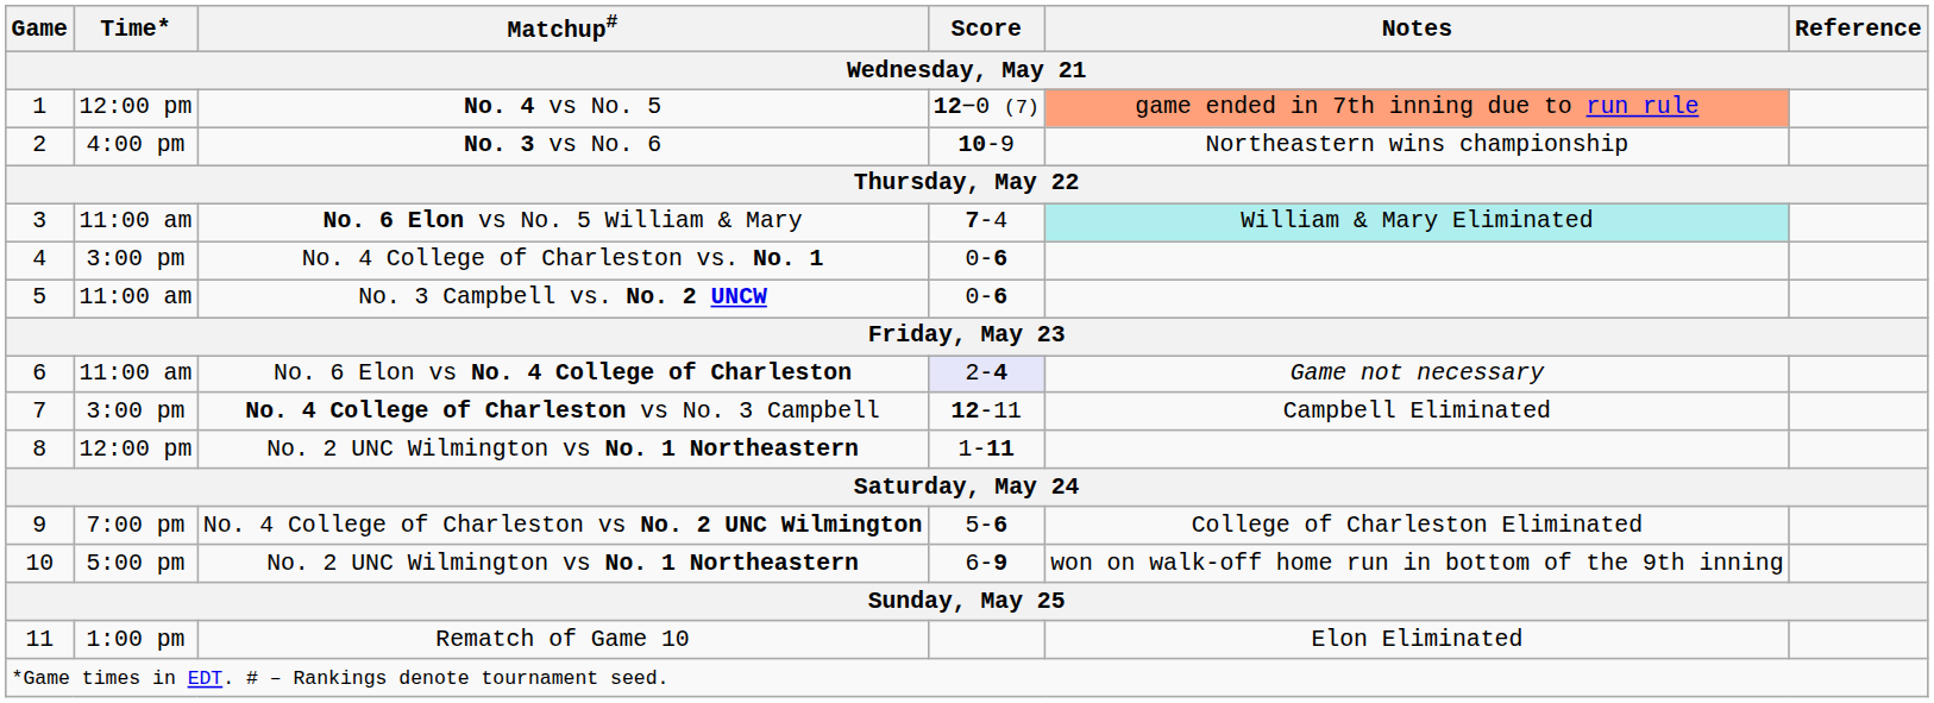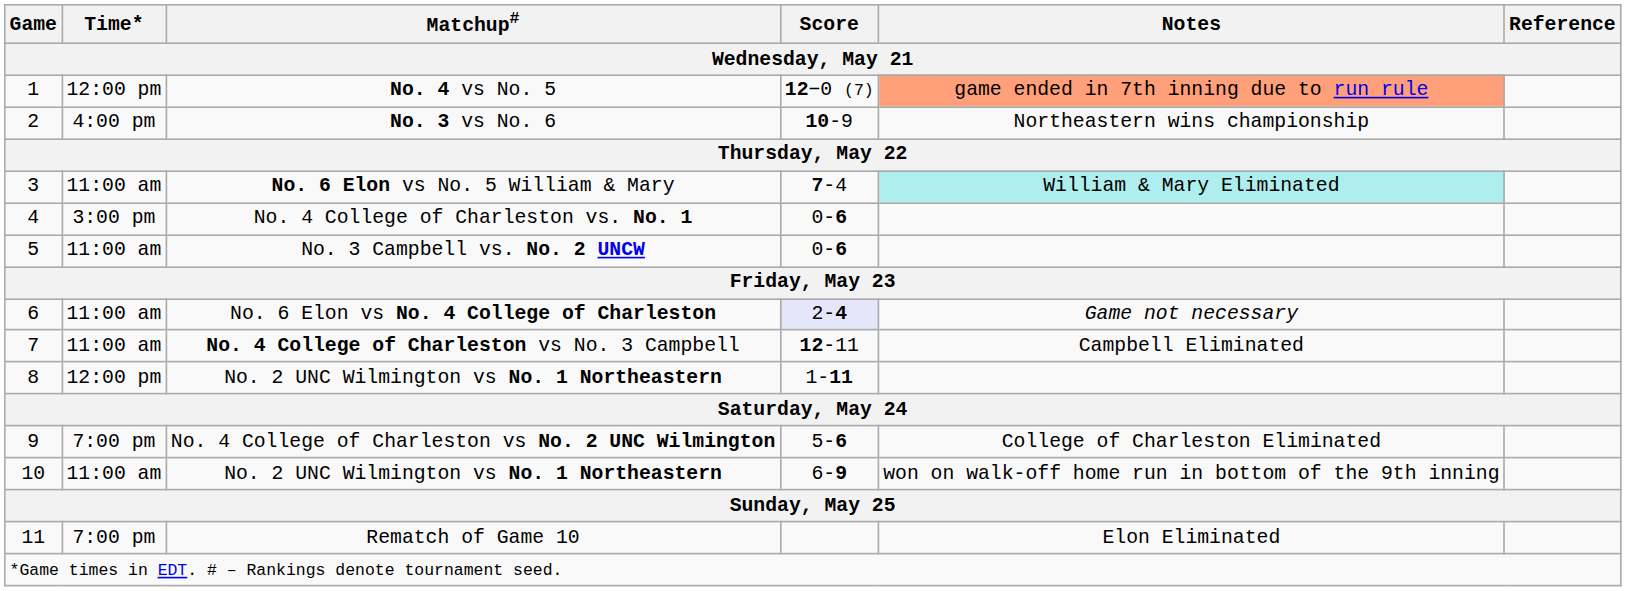 <table class="wikitable" style="font-size: 95%">
 <tr align="center">
 <th>Game</th>
 <th>Time*</th>
 <th>Matchup<sup>#</sup></th>
 <th>Score</th>
 <th>Notes</th>
 <th>Reference</th>
 </tr>
 <tr>
 <th colspan=7>Wednesday, May 21</th>
 </tr>
 <tr>
 <td style="text-align:center;">1</td>
 <td style="text-align:center;">12:00 pm</td>
 <td style="text-align:center;"><strong>No. 4 </strong> vs No. 5 </td>
 <td style="text-align:center;"><strong>12</strong>−0 <small>(7)</small></td>
 <td style="background: lightsalmon; text-align:center;">game ended in 7th inning due to <a href='#'>run rule</a></td>
 <td style="text-align:center;"></td>
 </tr>
 <tr>
 <td style="text-align:center;">2</td>
 <td style="text-align:center;">4:00 pm</td>
 <td style="text-align:center;"><strong>No. 3 </strong> vs No. 6 </td>
 <td style="text-align:center;"><strong>10</strong>-9</td>
 <td style="text-align:center;">Northeastern wins championship</td>
 <td style="text-align:center;"></td>
 </tr>
 <tr>
 <th colspan=7>Thursday, May 22</th>
 </tr>
 <tr>
 <td style="text-align:center;">3</td>
 <td style="text-align:center;">11:00 am</td>
 <td style="text-align:center;"><strong>No. 6 Elon</strong> vs No. 5 William & Mary</td>
 <td style="text-align:center;"><strong>7</strong>-4</td>
 <td style="background: paleturquoise; text-align:center;">William & Mary Eliminated</td>
 <td style="text-align:center;"></td>
 </tr>
 <tr>
 <td style="text-align:center;">4</td>
 <td style="text-align:center;">3:00 pm</td>
 <td style="text-align:center;">No. 4 College of Charleston vs. <strong>No. 1 </strong></td>
 <td style="text-align:center;">0-<strong>6</strong></td>
 <td style="text-align:center;"></td>
 <td style="text-align:center;"></td>
 </tr>
 <tr>
 <td style="text-align:center;">5</td>
 <td style="text-align:center;">11:00 am</td>
 <td style="text-align:center;">No. 3 Campbell vs. <strong>No. 2 <a href='#'>UNCW</a></strong></td>
 <td style="text-align:center;">0-<strong>6</strong></td>
 <td style="text-align:center;"></td>
 <td style="text-align:center;"></td>
 </tr>
 <tr>
 <th colspan=7>Friday, May 23</th>
 </tr>
 <tr>
 <td style="text-align:center;">6</td>
 <td style="text-align:center;">11:00 am</td>
 <td style="text-align:center;">No. 6 Elon vs <strong>No. 4 College of Charleston</strong></td>
 <td style="background: lavender; text-align:center;">2-<strong>4</strong></td>
 <td style="text-align:center;"><em>Game not necessary</em></td>
 <td style="text-align:center;"></td>
 </tr>
 <tr>
 <td style="text-align:center;">7</td>
-<td style="text-align:center;">3:00 pm</td>
+<td style="text-align:center;">11:00 am</td>
 <td style="text-align:center;"><strong>No. 4 College of Charleston</strong> vs No. 3 Campbell</td>
 <td style="text-align:center;"><strong>12</strong>-11</td>
 <td style="text-align:center;">Campbell Eliminated</td>
 <td style="text-align:center;"></td>
 </tr>
 <tr>
 <td style="text-align:center;">8</td>
 <td style="text-align:center;">12:00 pm</td>
 <td style="text-align:center;">No. 2 UNC Wilmington vs <strong>No. 1 Northeastern</strong></td>
 <td style="text-align:center;">1-<strong>11</strong></td>
 <td style="text-align:center;"></td>
 <td style="text-align:center;"></td>
 </tr>
 <tr>
 <th colspan=7>Saturday, May 24</th>
 </tr>
 <tr>
 <td style="text-align:center;">9</td>
 <td style="text-align:center;">7:00 pm</td>
 <td style="text-align:center;">No. 4 College of Charleston vs <strong>No. 2 UNC Wilmington</strong></td>
 <td style="text-align:center;">5-<strong>6</strong></td>
 <td style="text-align:center;">College of Charleston Eliminated</td>
 <td style="text-align:center;"></td>
 </tr>
 <tr>
 <td style="text-align:center;">10</td>
-<td style="text-align:center;">5:00 pm</td>
+<td style="text-align:center;">11:00 am</td>
 <td style="text-align:center;">No. 2 UNC Wilmington vs <strong>No. 1 Northeastern</strong></td>
 <td style="text-align:center;">6-<strong>9</strong></td>
 <td style="text-align:center;">won on walk-off home run in bottom of the 9th inning</td>
 <td style="text-align:center;"></td>
 </tr>
 <tr>
 <th colspan=7>Sunday, May 25</th>
 </tr>
 <tr>
 <td style="text-align:center;">11</td>
-<td style="text-align:center;">1:00 pm</td>
+<td style="text-align:center;">7:00 pm</td>
 <td style="text-align:center;">Rematch of Game 10</td>
 <td style="text-align:center;"></td>
 <td style="text-align:center;">Elon Eliminated</td>
 <td style="text-align:center;"></td>
 </tr>
 <tr>
 <td colspan=7><small>*Game times in <a href='#'>EDT</a>. # – Rankings denote tournament seed. </small></td>
 </tr>
 </table>
